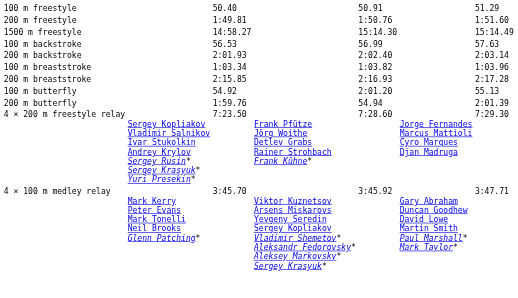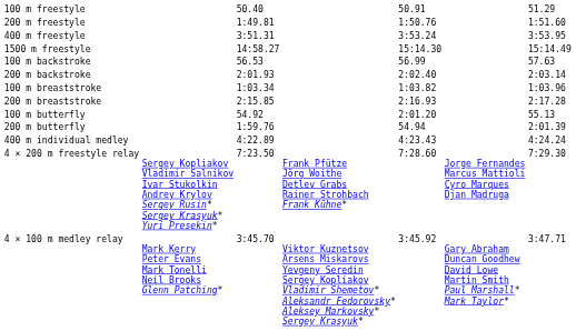 <table>
 <tr>
 <td>100 m freestyle<br></td>
 <td></td>
 <td>50.40</td>
 <td></td>
 <td>50.91</td>
 <td></td>
 <td>51.29</td>
 </tr>
 <tr>
 <td>200 m freestyle<br></td>
 <td></td>
 <td>1:49.81<br></td>
 <td></td>
 <td>1:50.76</td>
 <td></td>
 <td>1:51.60</td>
+</tr>
+<tr>
+<td>400 m freestyle<br></td>
+<td></td>
+<td>3:51.31<br></td>
+<td></td>
+<td>3:53.24</td>
+<td></td>
+<td>3:53.95</td>
 </tr>
 <tr>
 <td>1500 m freestyle<br></td>
 <td></td>
 <td>14:58.27<br></td>
 <td></td>
 <td>15:14.30</td>
 <td></td>
 <td>15:14.49</td>
 </tr>
 <tr>
 <td>100 m backstroke<br></td>
 <td></td>
 <td>56.53</td>
 <td></td>
 <td>56.99</td>
 <td></td>
 <td>57.63</td>
 </tr>
 <tr>
 <td>200 m backstroke<br></td>
 <td></td>
 <td>2:01.93</td>
 <td></td>
 <td>2:02.40</td>
 <td></td>
 <td>2:03.14</td>
 </tr>
 <tr>
 <td>100 m breaststroke<br></td>
 <td></td>
 <td>1:03.34</td>
 <td></td>
 <td>1:03.82</td>
 <td></td>
 <td>1:03.96</td>
 </tr>
 <tr>
 <td>200 m breaststroke<br></td>
 <td></td>
 <td>2:15.85</td>
 <td></td>
 <td>2:16.93</td>
 <td></td>
 <td>2:17.28</td>
 </tr>
 <tr>
 <td>100 m butterfly<br></td>
 <td></td>
 <td>54.92</td>
 <td></td>
 <td>2:01.20</td>
 <td></td>
 <td>55.13</td>
 </tr>
 <tr>
 <td>200 m butterfly<br></td>
 <td></td>
 <td>1:59.76</td>
 <td></td>
 <td>54.94</td>
 <td></td>
 <td>2:01.39</td>
 </tr>
+<tr>
+<td>400 m individual medley<br></td>
+<td></td>
+<td>4:22.89<br></td>
+<td></td>
+<td>4:23.43</td>
+<td></td>
+<td>4:24.24</td>
+</tr>
 <tr valign="top">
 <td>4 × 200 m freestyle relay<br></td>
 <td><br> <a href='#'>Sergey Kopliakov</a><br> <a href='#'>Vladimir Salnikov</a><br> <a href='#'>Ivar Stukolkin</a><br> <a href='#'>Andrey Krylov</a><br> <em><a href='#'>Sergey Rusin</a>*</em><br> <em><a href='#'>Sergey Krasyuk</a>*</em><br> <em><a href='#'>Yuri Presekin</a>*</em></td>
 <td>7:23.50</td>
 <td><br> <a href='#'>Frank Pfütze</a><br> <a href='#'>Jörg Woithe</a><br> <a href='#'>Detlev Grabs</a><br> <a href='#'>Rainer Strohbach</a><br> <em><a href='#'>Frank Kühne</a>*</em></td>
 <td>7:28.60</td>
 <td><br> <a href='#'>Jorge Fernandes</a><br> <a href='#'>Marcus Mattioli</a><br> <a href='#'>Cyro Marques</a><br> <a href='#'>Djan Madruga</a></td>
 <td>7:29.30</td>
 </tr>
 <tr valign="top">
 <td>4 × 100 m medley relay<br></td>
 <td><br> <a href='#'>Mark Kerry</a><br> <a href='#'>Peter Evans</a><br> <a href='#'>Mark Tonelli</a><br> <a href='#'>Neil Brooks</a><br> <em><a href='#'>Glenn Patching</a>*</em></td>
 <td>3:45.70</td>
 <td><br> <a href='#'>Viktor Kuznetsov</a><br> <a href='#'>Arsens Miskarovs</a><br> <a href='#'>Yevgeny Seredin</a><br> <a href='#'>Sergey Kopliakov</a><br> <em><a href='#'>Vladimir Shemetov</a>*</em><br> <em><a href='#'>Aleksandr Fedorovsky</a>*</em><br> <em><a href='#'>Aleksey Markovsky</a>*</em><br> <em><a href='#'>Sergey Krasyuk</a>*</em></td>
 <td>3:45.92</td>
 <td><br> <a href='#'>Gary Abraham</a><br> <a href='#'>Duncan Goodhew</a><br> <a href='#'>David Lowe</a><br> <a href='#'>Martin Smith</a><br> <em><a href='#'>Paul Marshall</a>*</em><br> <em><a href='#'>Mark Taylor</a>*</em></td>
 <td>3:47.71</td>
 </tr>
 </table>
